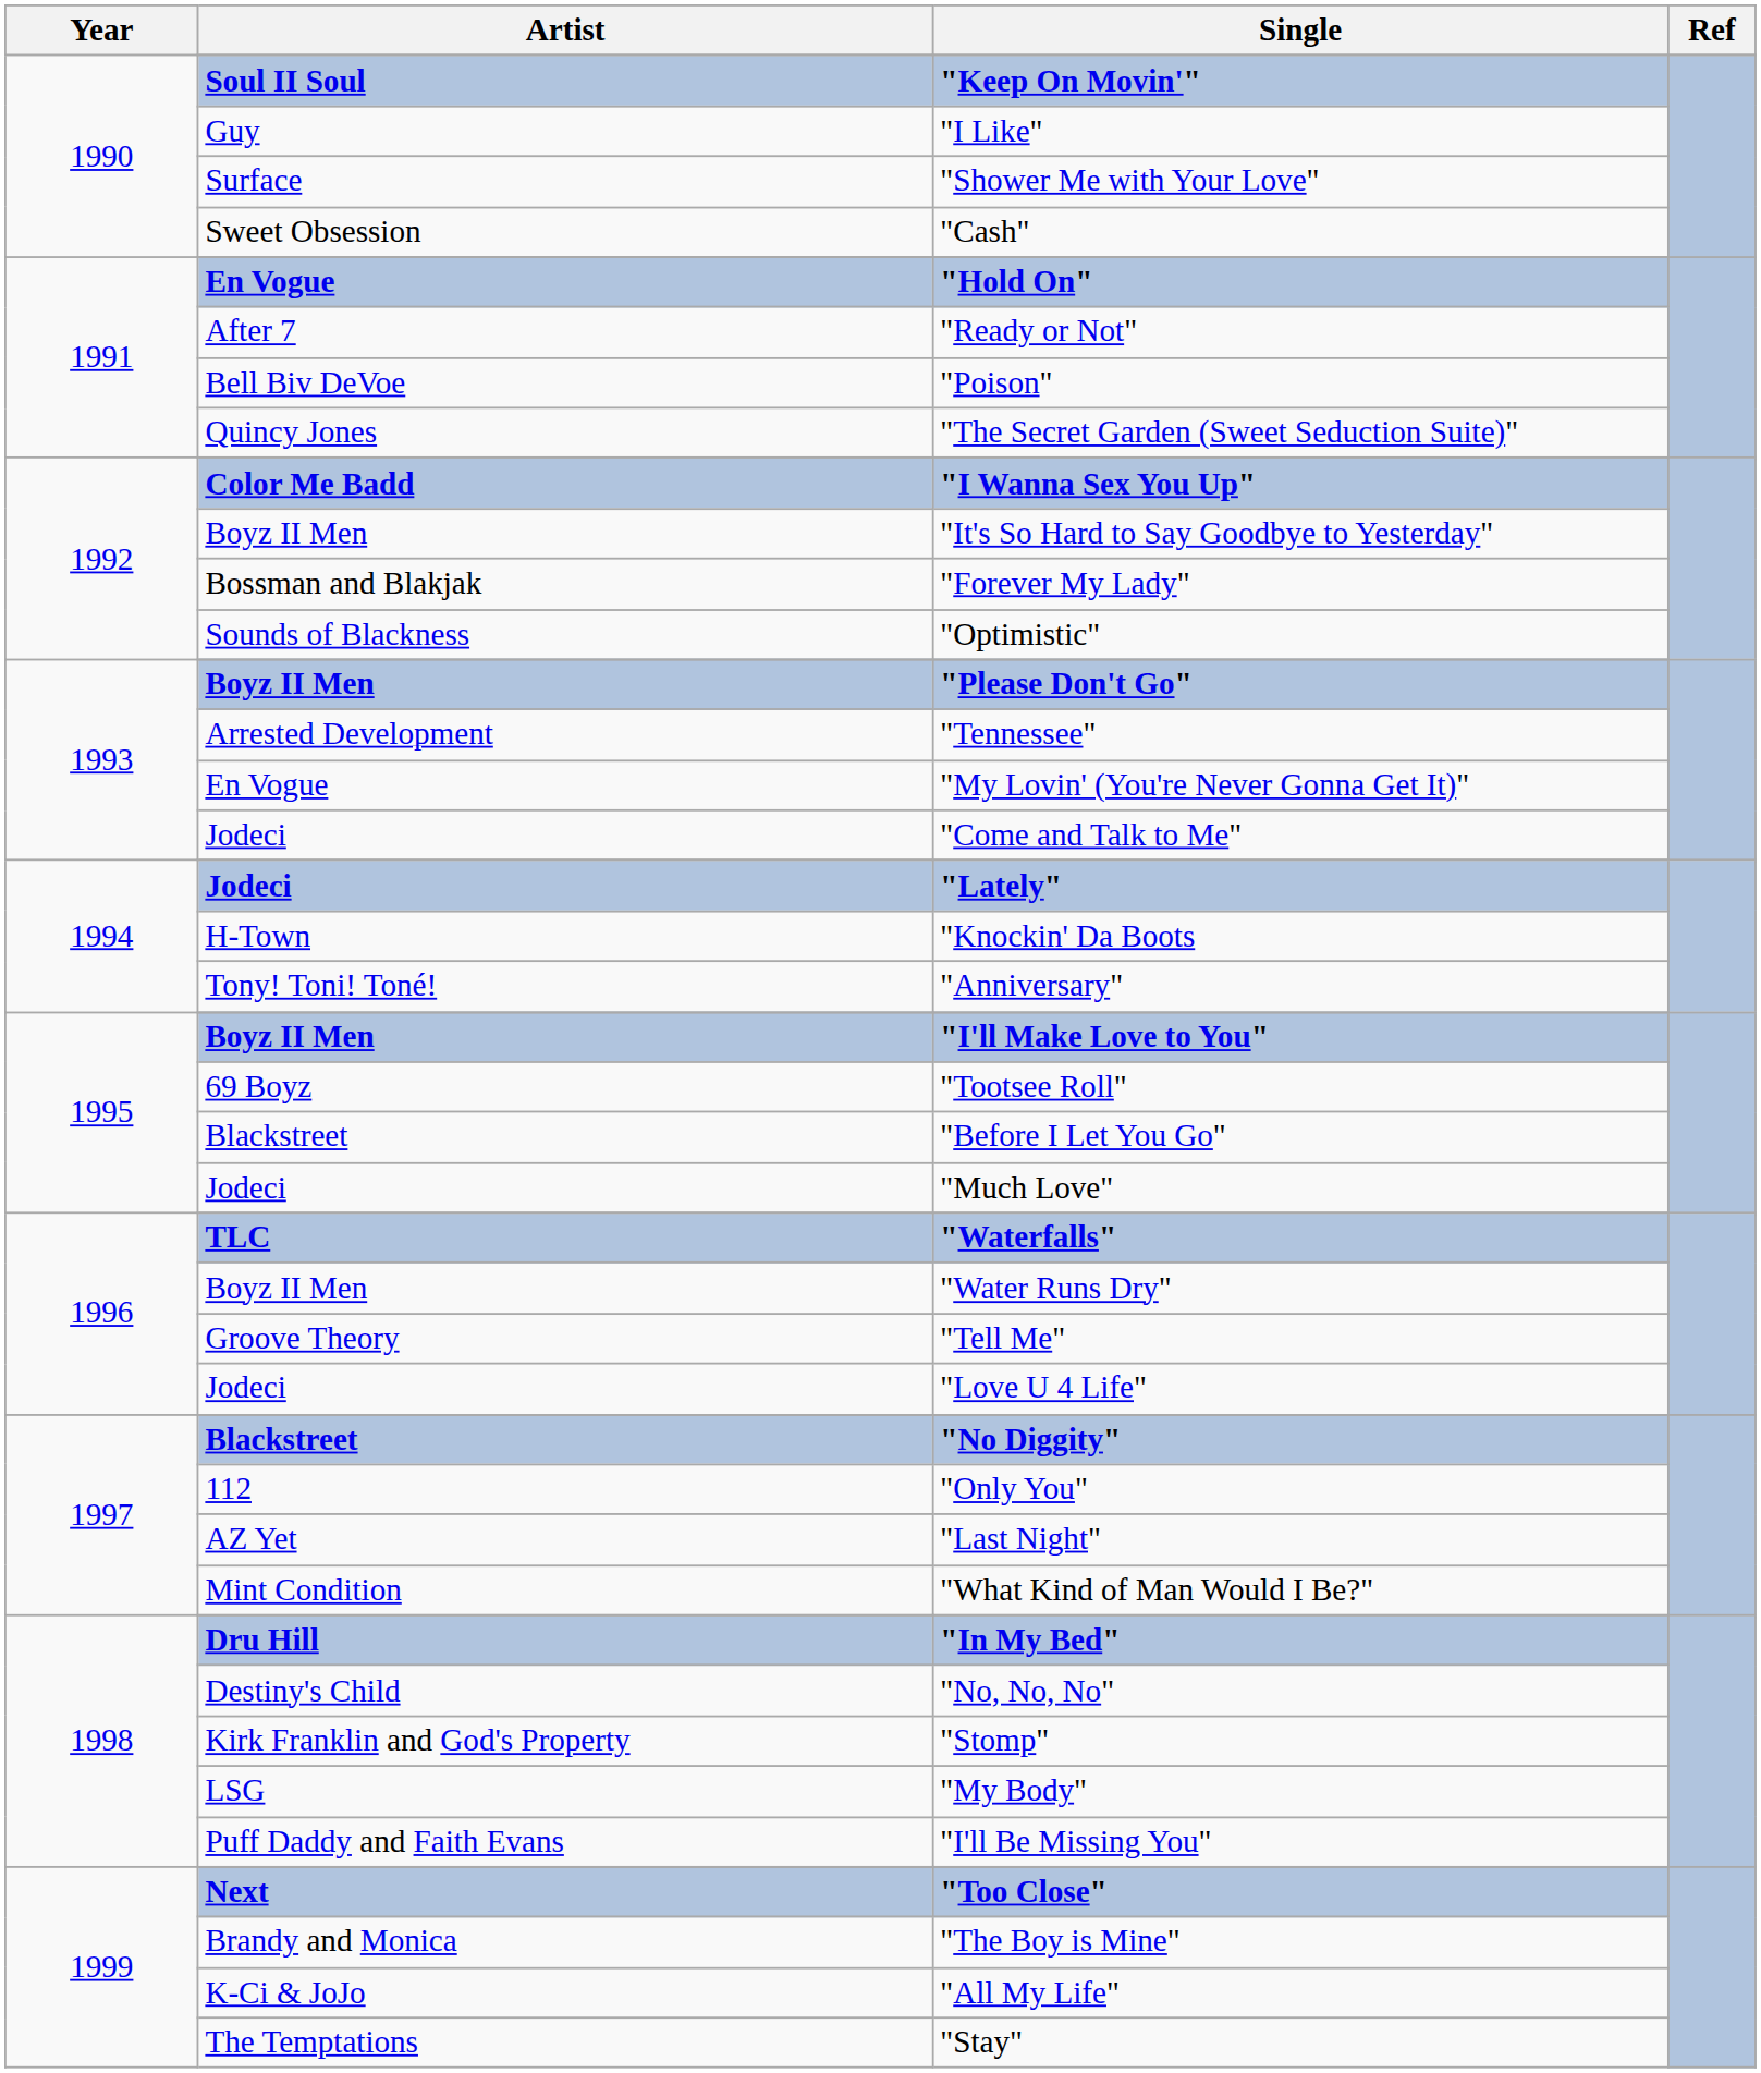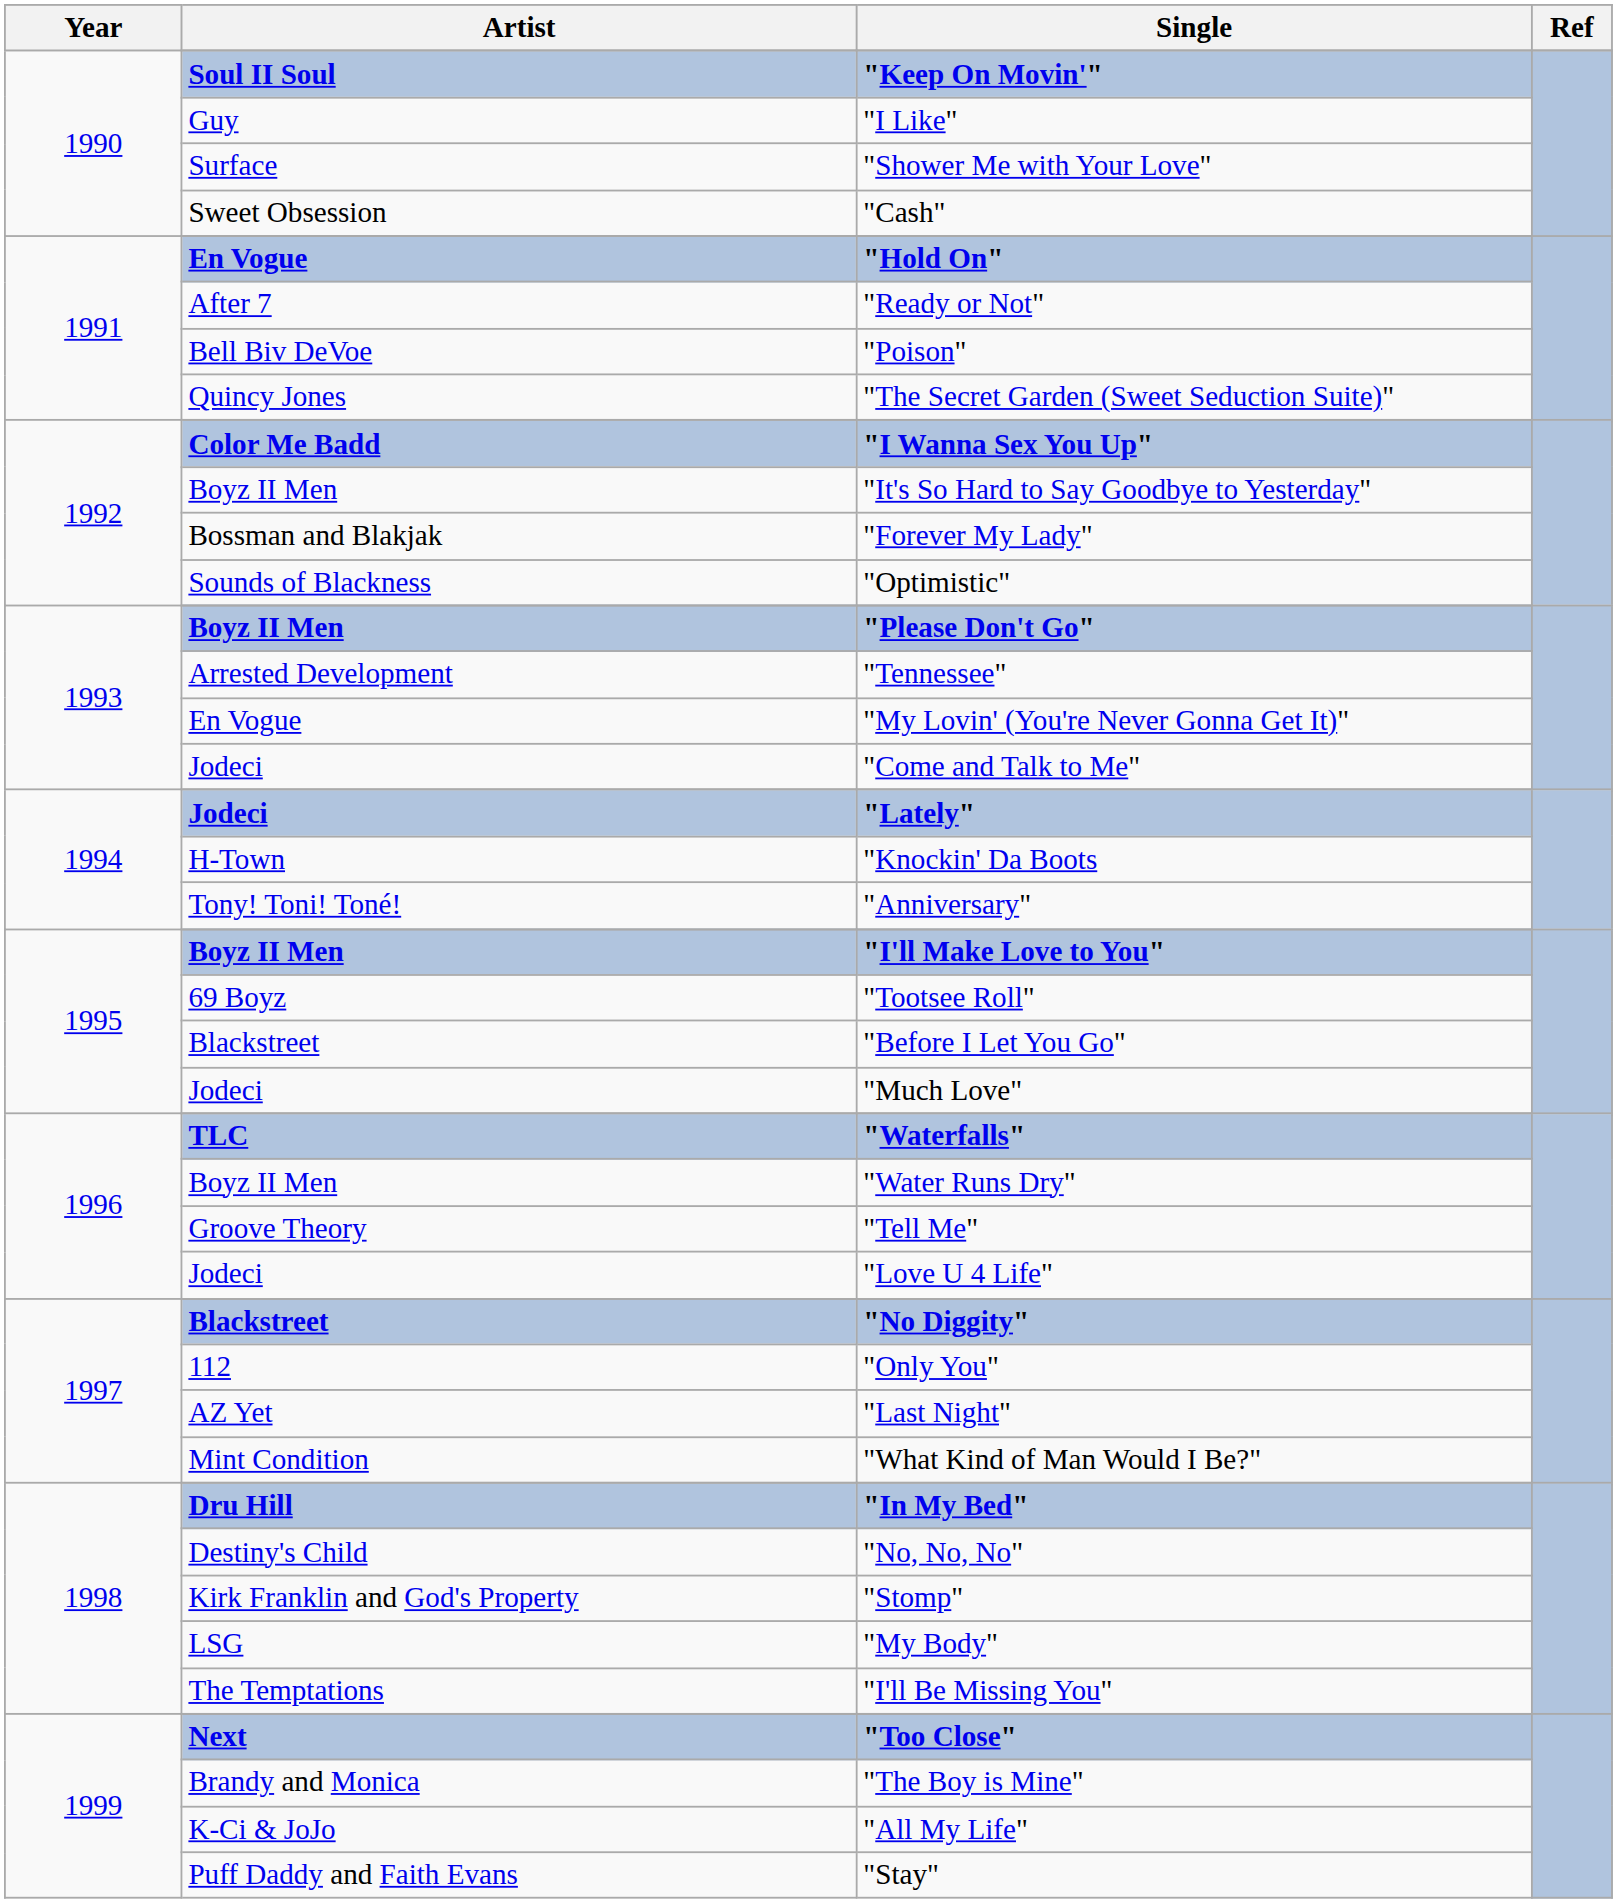 <table class="wikitable" style="width:100%;">
 <tr style="background:#bebebe;">
 <th style="width:11%;">Year</th>
 <th style="width:42%;">Artist</th>
 <th style="width:42%;">Single</th>
 <th style="width:5%;">Ref</th>
 </tr>
 <tr>
 <td rowspan="5" align="center"><a href='#'>1990</a></td>
 </tr>
 <tr style="background:#B0C4DE">
 <td><strong><a href='#'>Soul II Soul</a></strong></td>
 <td><strong>"<a href='#'>Keep On Movin'</a>"</strong></td>
 <td rowspan="5" align="center"></td>
 </tr>
 <tr>
 <td><a href='#'>Guy</a></td>
 <td>"<a href='#'>I Like</a>"</td>
 </tr>
 <tr>
 <td><a href='#'>Surface</a></td>
 <td>"<a href='#'>Shower Me with Your Love</a>"</td>
 </tr>
 <tr>
 <td>Sweet Obsession</td>
 <td>"Cash"</td>
 </tr>
 <tr>
 <td rowspan="5" align="center"><a href='#'>1991</a></td>
 </tr>
 <tr style="background:#B0C4DE">
 <td><strong><a href='#'>En Vogue</a></strong></td>
 <td><strong>"<a href='#'>Hold On</a>"</strong></td>
 <td rowspan="5" align="center"></td>
 </tr>
 <tr>
 <td><a href='#'>After 7</a></td>
 <td>"<a href='#'>Ready or Not</a>"</td>
 </tr>
 <tr>
 <td><a href='#'>Bell Biv DeVoe</a></td>
 <td>"<a href='#'>Poison</a>"</td>
 </tr>
 <tr>
 <td><a href='#'>Quincy Jones</a> <br> </td>
 <td>"<a href='#'>The Secret Garden (Sweet Seduction Suite)</a>"</td>
 </tr>
 <tr>
 <td rowspan="5" align="center"><a href='#'>1992</a></td>
 </tr>
 <tr style="background:#B0C4DE">
 <td><strong><a href='#'>Color Me Badd</a></strong></td>
 <td><strong>"<a href='#'>I Wanna Sex You Up</a>"</strong></td>
 <td rowspan="5" align="center"></td>
 </tr>
 <tr>
 <td><a href='#'>Boyz II Men</a></td>
 <td>"<a href='#'>It's So Hard to Say Goodbye to Yesterday</a>"</td>
 </tr>
 <tr>
 <td>Bossman and Blakjak</td>
 <td>"<a href='#'>Forever My Lady</a>"</td>
 </tr>
 <tr>
 <td><a href='#'>Sounds of Blackness</a></td>
 <td>"Optimistic"</td>
 </tr>
 <tr>
 <td rowspan="5" align="center"><a href='#'>1993</a></td>
 </tr>
 <tr style="background:#B0C4DE">
 <td><strong><a href='#'>Boyz II Men</a></strong></td>
 <td><strong>"<a href='#'>Please Don't Go</a>"</strong></td>
 <td rowspan="5" align="center"></td>
 </tr>
 <tr>
 <td><a href='#'>Arrested Development</a></td>
 <td>"<a href='#'>Tennessee</a>"</td>
 </tr>
 <tr>
 <td><a href='#'>En Vogue</a></td>
 <td>"<a href='#'>My Lovin' (You're Never Gonna Get It)</a>"</td>
 </tr>
 <tr>
 <td><a href='#'>Jodeci</a></td>
 <td>"<a href='#'>Come and Talk to Me</a>"</td>
 </tr>
 <tr>
 <td rowspan="4" align="center"><a href='#'>1994</a></td>
 </tr>
 <tr style="background:#B0C4DE">
 <td><strong><a href='#'>Jodeci</a></strong></td>
 <td><strong>"<a href='#'>Lately</a>"</strong></td>
 <td rowspan="4" align="center"></td>
 </tr>
 <tr>
 <td><a href='#'>H-Town</a></td>
 <td>"<a href='#'>Knockin' Da Boots</a></td>
 </tr>
 <tr>
 <td><a href='#'>Tony! Toni! Toné!</a></td>
 <td>"<a href='#'>Anniversary</a>"</td>
 </tr>
 <tr>
 <td rowspan="5" align="center"><a href='#'>1995</a></td>
 </tr>
 <tr style="background:#B0C4DE">
 <td><strong><a href='#'>Boyz II Men</a></strong></td>
 <td><strong>"<a href='#'>I'll Make Love to You</a>"</strong></td>
 <td rowspan="5" align="center"></td>
 </tr>
 <tr>
 <td><a href='#'>69 Boyz</a></td>
 <td>"<a href='#'>Tootsee Roll</a>"</td>
 </tr>
 <tr>
 <td><a href='#'>Blackstreet</a></td>
 <td>"<a href='#'>Before I Let You Go</a>"</td>
 </tr>
 <tr>
 <td><a href='#'>Jodeci</a></td>
 <td>"Much Love"</td>
 </tr>
 <tr>
 <td rowspan="5" align="center"><a href='#'>1996</a></td>
 </tr>
 <tr style="background:#B0C4DE">
 <td><strong><a href='#'>TLC</a></strong></td>
 <td><strong>"<a href='#'>Waterfalls</a>"</strong></td>
 <td rowspan="5" align="center"></td>
 </tr>
 <tr>
 <td><a href='#'>Boyz II Men</a></td>
 <td>"<a href='#'>Water Runs Dry</a>"</td>
 </tr>
 <tr>
 <td><a href='#'>Groove Theory</a></td>
 <td>"<a href='#'>Tell Me</a>"</td>
 </tr>
 <tr>
 <td><a href='#'>Jodeci</a></td>
 <td>"<a href='#'>Love U 4 Life</a>"</td>
 </tr>
 <tr>
 <td rowspan="5" align="center"><a href='#'>1997</a></td>
 </tr>
 <tr style="background:#B0C4DE">
 <td><strong><a href='#'>Blackstreet</a> </strong></td>
 <td><strong>"<a href='#'>No Diggity</a>"</strong></td>
 <td rowspan="5" align="center"></td>
 </tr>
 <tr>
 <td><a href='#'>112</a></td>
 <td>"<a href='#'>Only You</a>"</td>
 </tr>
 <tr>
 <td><a href='#'>AZ Yet</a></td>
 <td>"<a href='#'>Last Night</a>"</td>
 </tr>
 <tr>
 <td><a href='#'>Mint Condition</a></td>
 <td>"What Kind of Man Would I Be?"</td>
 </tr>
 <tr>
 <td rowspan="6" align="center"><a href='#'>1998</a></td>
 </tr>
 <tr style="background:#B0C4DE">
 <td><strong><a href='#'>Dru Hill</a></strong></td>
 <td><strong>"<a href='#'>In My Bed</a>"</strong></td>
 <td rowspan="6" align="center"></td>
 </tr>
 <tr>
 <td><a href='#'>Destiny's Child</a></td>
 <td>"<a href='#'>No, No, No</a>"</td>
 </tr>
 <tr>
 <td><a href='#'>Kirk Franklin</a> and <a href='#'>God's Property</a></td>
 <td>"<a href='#'>Stomp</a>"</td>
 </tr>
 <tr>
 <td><a href='#'>LSG</a></td>
 <td>"<a href='#'>My Body</a>"</td>
 </tr>
 <tr>
-<td><a href='#'>Puff Daddy</a> and <a href='#'>Faith Evans</a> </td>
+<td><a href='#'>The Temptations</a></td>
 <td>"<a href='#'>I'll Be Missing You</a>"</td>
 </tr>
 <tr>
 <td rowspan="5" align="center"><a href='#'>1999</a></td>
 </tr>
 <tr style="background:#B0C4DE">
 <td><strong><a href='#'>Next</a></strong></td>
 <td><strong>"<a href='#'>Too Close</a>"</strong></td>
 <td rowspan="5" align="center"></td>
 </tr>
 <tr>
 <td><a href='#'>Brandy</a> and <a href='#'>Monica</a></td>
 <td>"<a href='#'>The Boy is Mine</a>"</td>
 </tr>
 <tr>
 <td><a href='#'>K-Ci & JoJo</a></td>
 <td>"<a href='#'>All My Life</a>"</td>
 </tr>
 <tr>
-<td><a href='#'>The Temptations</a></td>
+<td><a href='#'>Puff Daddy</a> and <a href='#'>Faith Evans</a> </td>
 <td>"Stay"</td>
 </tr>
 </table>
